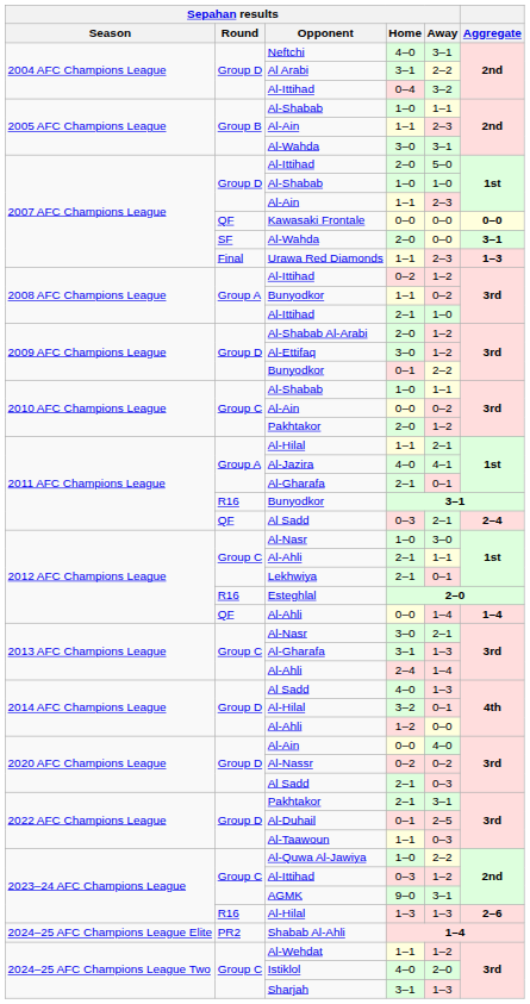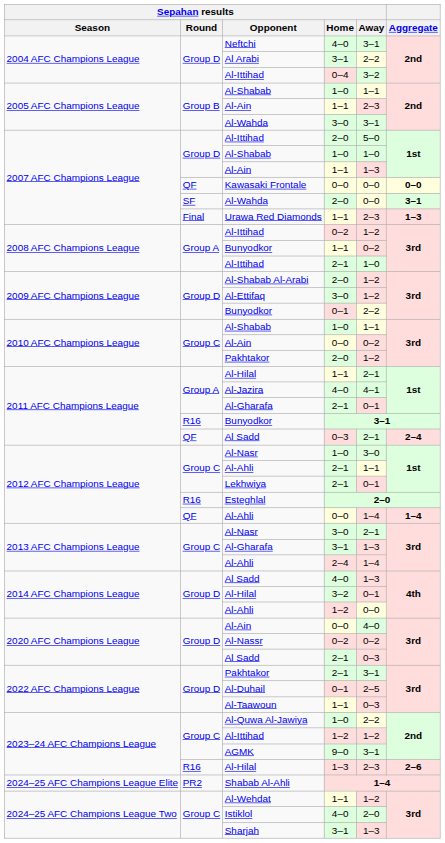 <table class="wikitable">
 <tr>
 <th colspan="5"><a href='#'>Sepahan</a> results</th>
 <th></th>
 </tr>
 <tr>
 <th>Season</th>
 <th>Round</th>
 <th>Opponent</th>
 <th>Home</th>
 <th>Away</th>
 <th><a href='#'>Aggregate</a></th>
 </tr>
 <tr>
 <td rowspan="3"><a href='#'>2004 AFC Champions League</a></td>
 <td rowspan="3"><a href='#'>Group D</a></td>
 <td> <a href='#'>Neftchi</a></td>
 <td bgcolor="#ddffdd" style="text-align:center;">4–0</td>
 <td bgcolor="#ddffdd" style="text-align:center;">3–1</td>
 <td rowspan="3" bgcolor="#ffdddd" style="text-align:center;"><strong>2nd</strong></td>
 </tr>
 <tr>
 <td> <a href='#'>Al Arabi</a></td>
 <td bgcolor="#ddffdd" style="text-align:center;">3–1</td>
 <td bgcolor="#ffffdd" style="text-align:center;">2–2</td>
 </tr>
 <tr>
 <td> <a href='#'>Al-Ittihad</a></td>
 <td bgcolor="#ffdddd" style="text-align:center;">0–4</td>
 <td bgcolor="#ddffdd" style="text-align:center;">3–2</td>
 </tr>
 <tr>
 <td rowspan="3"><a href='#'>2005 AFC Champions League</a></td>
 <td rowspan="3"><a href='#'>Group B</a></td>
 <td> <a href='#'>Al-Shabab</a></td>
 <td bgcolor="#ddffdd" style="text-align:center;">1–0</td>
 <td bgcolor="#ffffdd" style="text-align:center;">1–1</td>
 <td rowspan="3" bgcolor="#ffdddd" style="text-align:center;"><strong>2nd</strong></td>
 </tr>
 <tr>
 <td> <a href='#'>Al-Ain</a></td>
 <td bgcolor="#ffffdd" style="text-align:center;">1–1</td>
 <td bgcolor="#ffdddd" style="text-align:center;">2–3</td>
 </tr>
 <tr>
 <td> <a href='#'>Al-Wahda</a></td>
 <td bgcolor="#ddffdd" style="text-align:center;">3–0</td>
 <td bgcolor="#ddffdd" style="text-align:center;">3–1</td>
 </tr>
 <tr>
 <td rowspan="6"><a href='#'>2007 AFC Champions League</a></td>
 <td rowspan="3"><a href='#'>Group D</a></td>
 <td> <a href='#'>Al-Ittihad</a></td>
 <td bgcolor="#ddffdd" style="text-align:center;">2–0</td>
 <td bgcolor="#ddffdd" style="text-align:center;">5–0</td>
 <td rowspan="3" bgcolor="#ddffdd" style="text-align:center;"><strong>1st</strong></td>
 </tr>
 <tr>
 <td> <a href='#'>Al-Shabab</a></td>
 <td bgcolor="#ddffdd" style="text-align:center;">1–0</td>
 <td bgcolor="#ddffdd" style="text-align:center;">1–0</td>
 </tr>
 <tr>
 <td> <a href='#'>Al-Ain</a></td>
 <td bgcolor="#ffffdd" style="text-align:center;">1–1</td>
-<td bgcolor="#ffdddd" style="text-align:center;">2–3</td>
+<td bgcolor="#ffdddd" style="text-align:center;">1–3</td>
 </tr>
 <tr>
 <td><a href='#'>QF</a></td>
 <td> <a href='#'>Kawasaki Frontale</a></td>
 <td bgcolor="#ffffdd" style="text-align:center;">0–0</td>
 <td bgcolor="#ffffdd" style="text-align:center;">0–0 </td>
 <td bgcolor="#ffffdd" style="text-align:center;"><strong>0–0</strong><br></td>
 </tr>
 <tr>
 <td><a href='#'>SF</a></td>
 <td> <a href='#'>Al-Wahda</a></td>
 <td bgcolor="#ddffdd" style="text-align:center;">2–0</td>
 <td bgcolor="#ffffdd" style="text-align:center;">0–0</td>
 <td bgcolor="#ddffdd" style="text-align:center;"><strong>3–1</strong></td>
 </tr>
 <tr>
 <td><a href='#'>Final</a></td>
 <td> <a href='#'>Urawa Red Diamonds</a></td>
 <td bgcolor="#ffffdd" style="text-align:center;">1–1</td>
 <td bgcolor="#ffdddd" style="text-align:center;">2–3</td>
 <td bgcolor="#ffdddd" style="text-align:center;"><strong>1–3</strong></td>
 </tr>
 <tr>
 <td rowspan="3"><a href='#'>2008 AFC Champions League</a></td>
 <td rowspan="3"><a href='#'>Group A</a></td>
 <td> <a href='#'>Al-Ittihad</a></td>
 <td bgcolor="#ffdddd" style="text-align:center;">0–2</td>
 <td bgcolor="#ffdddd" style="text-align:center;">1–2</td>
 <td rowspan="3" bgcolor="#ffdddd" style="text-align:center;"><strong>3rd</strong></td>
 </tr>
 <tr>
 <td> <a href='#'>Bunyodkor</a></td>
 <td bgcolor="#ffffdd" style="text-align:center;">1–1</td>
 <td bgcolor="#ffdddd" style="text-align:center;">0–2</td>
 </tr>
 <tr>
 <td> <a href='#'>Al-Ittihad</a></td>
 <td bgcolor="#ddffdd" style="text-align:center;">2–1</td>
 <td bgcolor="#ddffdd" style="text-align:center;">1–0</td>
 </tr>
 <tr>
 <td rowspan="3"><a href='#'>2009 AFC Champions League</a></td>
 <td rowspan="3"><a href='#'>Group D</a></td>
 <td> <a href='#'>Al-Shabab Al-Arabi</a></td>
 <td bgcolor="#ddffdd" style="text-align:center;">2–0</td>
 <td bgcolor="#ffdddd" style="text-align:center;">1–2</td>
 <td rowspan="3" bgcolor="#ffdddd" style="text-align:center;"><strong>3rd</strong></td>
 </tr>
 <tr>
 <td> <a href='#'>Al-Ettifaq</a></td>
 <td bgcolor="#ddffdd" style="text-align:center;">3–0</td>
 <td bgcolor="#ffdddd" style="text-align:center;">1–2</td>
 </tr>
 <tr>
 <td> <a href='#'>Bunyodkor</a></td>
 <td bgcolor="#ffdddd" style="text-align:center;">0–1</td>
 <td bgcolor="#ffffdd" style="text-align:center;">2–2</td>
 </tr>
 <tr>
 <td rowspan="3"><a href='#'>2010 AFC Champions League</a></td>
 <td rowspan="3"><a href='#'>Group C</a></td>
 <td> <a href='#'>Al-Shabab</a></td>
 <td bgcolor="#ddffdd" style="text-align:center;">1–0</td>
 <td bgcolor="#ffffdd" style="text-align:center;">1–1</td>
 <td rowspan="3" bgcolor="#ffdddd" style="text-align:center;"><strong>3rd</strong></td>
 </tr>
 <tr>
 <td> <a href='#'>Al-Ain</a></td>
 <td bgcolor="#ffffdd" style="text-align:center;">0–0</td>
 <td bgcolor="#ffdddd" style="text-align:center;">0–2</td>
 </tr>
 <tr>
 <td> <a href='#'>Pakhtakor</a></td>
 <td bgcolor="#ddffdd" style="text-align:center;">2–0</td>
 <td bgcolor="#ffdddd" style="text-align:center;">1–2</td>
 </tr>
 <tr>
 <td rowspan="5"><a href='#'>2011 AFC Champions League</a></td>
 <td rowspan="3"><a href='#'>Group A</a></td>
 <td> <a href='#'>Al-Hilal</a></td>
 <td bgcolor="#ffffdd" style="text-align:center;">1–1</td>
 <td bgcolor="#ddffdd" style="text-align:center;">2–1</td>
 <td rowspan="3" bgcolor="#ddffdd" style="text-align:center;"><strong>1st</strong></td>
 </tr>
 <tr>
 <td> <a href='#'>Al-Jazira</a></td>
 <td bgcolor="#ddffdd" style="text-align:center;">4–0</td>
 <td bgcolor="#ddffdd" style="text-align:center;">4–1</td>
 </tr>
 <tr>
 <td> <a href='#'>Al-Gharafa</a></td>
 <td bgcolor="#ddffdd" style="text-align:center;">2–1</td>
 <td bgcolor="#ffdddd" style="text-align:center;">0–1</td>
 </tr>
 <tr>
 <td><a href='#'>R16</a></td>
 <td> <a href='#'>Bunyodkor</a></td>
 <td colspan="3" bgcolor="#ddffdd" style="text-align:center;"><strong>3–1</strong></td>
 </tr>
 <tr>
 <td><a href='#'>QF</a></td>
 <td> <a href='#'>Al Sadd</a></td>
 <td bgcolor="#ffdddd" style="text-align:center;">0–3<br></td>
 <td bgcolor="#ddffdd" style="text-align:center;">2–1</td>
 <td bgcolor="#ffdddd" style="text-align:center;"><strong>2–4</strong></td>
 </tr>
 <tr>
 <td rowspan="5"><a href='#'>2012 AFC Champions League</a></td>
 <td rowspan="3"><a href='#'>Group C</a></td>
 <td> <a href='#'>Al-Nasr</a></td>
 <td bgcolor="#ddffdd" style="text-align:center;">1–0</td>
 <td bgcolor="#ddffdd" style="text-align:center;">3–0</td>
 <td rowspan="3" bgcolor="#ddffdd" style="text-align:center;"><strong>1st</strong></td>
 </tr>
 <tr>
 <td> <a href='#'>Al-Ahli</a></td>
 <td bgcolor="#ddffdd" style="text-align:center;">2–1</td>
 <td bgcolor="#ffffdd" style="text-align:center;">1–1</td>
 </tr>
 <tr>
 <td> <a href='#'>Lekhwiya</a></td>
 <td bgcolor="#ddffdd" style="text-align:center;">2–1</td>
 <td bgcolor="#ffdddd" style="text-align:center;">0–1</td>
 </tr>
 <tr>
 <td><a href='#'>R16</a></td>
 <td> <a href='#'>Esteghlal</a></td>
 <td colspan="3" bgcolor="#ddffdd" style="text-align:center;"><strong>2–0</strong></td>
 </tr>
 <tr>
 <td><a href='#'>QF</a></td>
 <td> <a href='#'>Al-Ahli</a></td>
 <td bgcolor="#ffffdd" style="text-align:center;">0–0</td>
 <td bgcolor="#ffdddd" style="text-align:center;">1–4</td>
 <td bgcolor="#ffdddd" style="text-align:center;"><strong>1–4</strong></td>
 </tr>
 <tr>
 <td rowspan="3"><a href='#'>2013 AFC Champions League</a></td>
 <td rowspan="3"><a href='#'>Group C</a></td>
 <td> <a href='#'>Al-Nasr</a></td>
 <td bgcolor="#ddffdd" style="text-align:center;">3–0</td>
 <td bgcolor="#ddffdd" style="text-align:center;">2–1</td>
 <td rowspan="3" bgcolor="#ffdddd" style="text-align:center;"><strong>3rd</strong></td>
 </tr>
 <tr>
 <td> <a href='#'>Al-Gharafa</a></td>
 <td bgcolor="#ddffdd" style="text-align:center;">3–1</td>
 <td bgcolor="#ffdddd" style="text-align:center;">1–3</td>
 </tr>
 <tr>
 <td> <a href='#'>Al-Ahli</a></td>
 <td bgcolor="#ffdddd" style="text-align:center;">2–4</td>
 <td bgcolor="#ffdddd" style="text-align:center;">1–4</td>
 </tr>
 <tr>
 <td rowspan="3"><a href='#'>2014 AFC Champions League</a></td>
 <td rowspan="3"><a href='#'>Group D</a></td>
 <td> <a href='#'>Al Sadd</a></td>
 <td bgcolor="#ddffdd" style="text-align:center;">4–0</td>
 <td bgcolor="#ffdddd" style="text-align:center;">1–3</td>
 <td rowspan="3" bgcolor="#ffdddd" style="text-align:center;"><strong>4th</strong></td>
 </tr>
 <tr>
 <td> <a href='#'>Al-Hilal</a></td>
 <td bgcolor="#ddffdd" style="text-align:center;">3–2</td>
 <td bgcolor="#ffdddd" style="text-align:center;">0–1</td>
 </tr>
 <tr>
 <td> <a href='#'>Al-Ahli</a></td>
 <td bgcolor="#ffdddd" style="text-align:center;">1–2</td>
 <td bgcolor="#ffffdd" style="text-align:center;">0–0</td>
 </tr>
 <tr>
 <td rowspan="3"><a href='#'>2020 AFC Champions League</a></td>
 <td rowspan="3"><a href='#'>Group D</a></td>
 <td> <a href='#'>Al-Ain</a></td>
 <td bgcolor="#ffffdd" style="text-align:center;">0–0</td>
 <td bgcolor="#ddffdd" style="text-align:center;">4–0</td>
 <td rowspan="3" bgcolor="#ffdddd" style="text-align:center;"><strong>3rd</strong></td>
 </tr>
 <tr>
 <td> <a href='#'>Al-Nassr</a></td>
 <td bgcolor="#ffdddd" style="text-align:center;">0–2</td>
 <td bgcolor="#ffdddd" style="text-align:center;">0–2</td>
 </tr>
 <tr>
 <td> <a href='#'>Al Sadd</a></td>
 <td bgcolor="#ddffdd" style="text-align:center;">2–1</td>
 <td bgcolor="#ffdddd" style="text-align:center;">0–3</td>
 </tr>
 <tr>
 <td rowspan="3"><a href='#'>2022 AFC Champions League</a></td>
 <td rowspan="3"><a href='#'>Group D</a></td>
 <td> <a href='#'>Pakhtakor</a></td>
 <td bgcolor="#ddffdd" style="text-align:center;">2–1</td>
 <td bgcolor="#ddffdd" style="text-align:center;">3–1</td>
 <td rowspan="3" bgcolor="#ffdddd" style="text-align:center;"><strong>3rd</strong></td>
 </tr>
 <tr>
 <td> <a href='#'>Al-Duhail</a></td>
 <td bgcolor="#ffdddd" style="text-align:center;">0–1</td>
 <td bgcolor="#ffdddd" style="text-align:center;">2–5</td>
 </tr>
 <tr>
 <td> <a href='#'>Al-Taawoun</a></td>
 <td bgcolor="#ffffdd" style="text-align:center;">1–1</td>
 <td bgcolor="#ffdddd" style="text-align:center;">0–3</td>
 </tr>
 <tr>
 <td rowspan="4"><a href='#'>2023–24 AFC Champions League</a></td>
 <td rowspan="3"><a href='#'>Group C</a></td>
 <td> <a href='#'>Al-Quwa Al-Jawiya</a></td>
 <td bgcolor="#ddffdd" style="text-align:center;">1–0</td>
 <td bgcolor="#ffffdd" style="text-align:center;">2–2</td>
 <td rowspan="3" bgcolor="#ddffdd" style="text-align:center;"><strong>2nd</strong></td>
 </tr>
 <tr>
 <td> <a href='#'>Al-Ittihad</a></td>
-<td bgcolor="#ffdddd" style="text-align:center;">0–3<br></td>
+<td bgcolor="#ffdddd" style="text-align:center;">1–2</td>
 <td bgcolor="#ffdddd" style="text-align:center;">1–2</td>
 </tr>
 <tr>
 <td> <a href='#'>AGMK</a></td>
 <td bgcolor="#ddffdd" style="text-align:center;">9–0</td>
 <td bgcolor="#ddffdd" style="text-align:center;">3–1</td>
 </tr>
 <tr>
 <td><a href='#'>R16</a></td>
 <td> <a href='#'>Al-Hilal</a></td>
 <td bgcolor="#ffdddd" style="text-align:center;">1–3</td>
-<td bgcolor="#ffdddd" style="text-align:center;">1–3</td>
+<td bgcolor="#ffdddd" style="text-align:center;">2–3</td>
 <td bgcolor="#ffdddd" style="text-align:center;"><strong>2–6</strong></td>
 </tr>
 <tr>
 <td><a href='#'>2024–25 AFC Champions League Elite</a></td>
 <td><a href='#'>PR2</a></td>
 <td> <a href='#'>Shabab Al-Ahli</a></td>
 <td colspan="3" bgcolor="#ffdddd" style="text-align:center;"><strong>1–4</strong> </td>
 </tr>
 <tr>
 <td rowspan="3"><a href='#'>2024–25 AFC Champions League Two</a></td>
 <td rowspan="3"><a href='#'>Group C</a></td>
 <td> <a href='#'>Al-Wehdat</a></td>
 <td bgcolor="#ffffdd" style="text-align:center;">1–1</td>
 <td bgcolor="#ffdddd" style="text-align:center;">1–2</td>
 <td rowspan="3" bgcolor="#ffdddd" style="text-align:center;"><strong>3rd</strong></td>
 </tr>
 <tr>
 <td> <a href='#'>Istiklol</a></td>
 <td bgcolor="#ddffdd" style="text-align:center;">4–0</td>
 <td bgcolor="#ddffdd" style="text-align:center;">2–0</td>
 </tr>
 <tr>
 <td> <a href='#'>Sharjah</a></td>
 <td bgcolor="#ddffdd" style="text-align:center;">3–1</td>
 <td bgcolor="#ffdddd" style="text-align:center;">1–3</td>
 </tr>
 </table>
